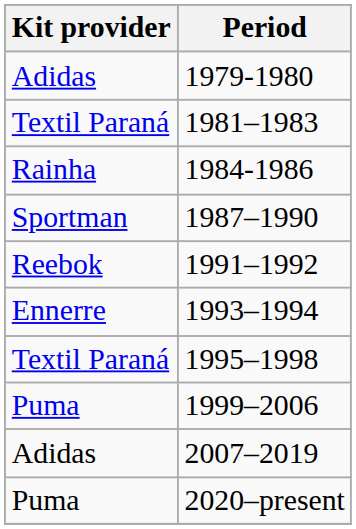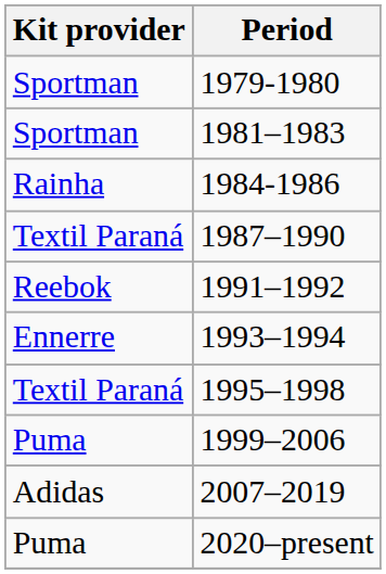 <table class="wikitable">
 <tr>
 <th>Kit provider</th>
 <th>Period</th>
 </tr>
 <tr>
-<td> <a href='#'>Adidas</a></td>
+<td> <a href='#'>Sportman</a></td>
 <td>1979-1980</td>
 </tr>
 <tr>
-<td> <a href='#'>Textil Paraná</a></td>
+<td> <a href='#'>Sportman</a></td>
 <td>1981–1983</td>
 </tr>
 <tr>
 <td> <a href='#'>Rainha</a></td>
 <td>1984-1986</td>
 </tr>
 <tr>
-<td> <a href='#'>Sportman</a></td>
+<td> <a href='#'>Textil Paraná</a></td>
 <td>1987–1990</td>
 </tr>
 <tr>
 <td> <a href='#'>Reebok</a></td>
 <td>1991–1992</td>
 </tr>
 <tr>
 <td> <a href='#'>Ennerre</a></td>
 <td>1993–1994</td>
 </tr>
 <tr>
 <td> <a href='#'>Textil Paraná</a></td>
 <td>1995–1998</td>
 </tr>
 <tr>
 <td> <a href='#'>Puma</a></td>
 <td>1999–2006</td>
 </tr>
 <tr>
 <td> Adidas</td>
 <td>2007–2019</td>
 </tr>
 <tr>
 <td> Puma</td>
 <td>2020–present</td>
 </tr>
 <tr>
 </tr>
 </table>
